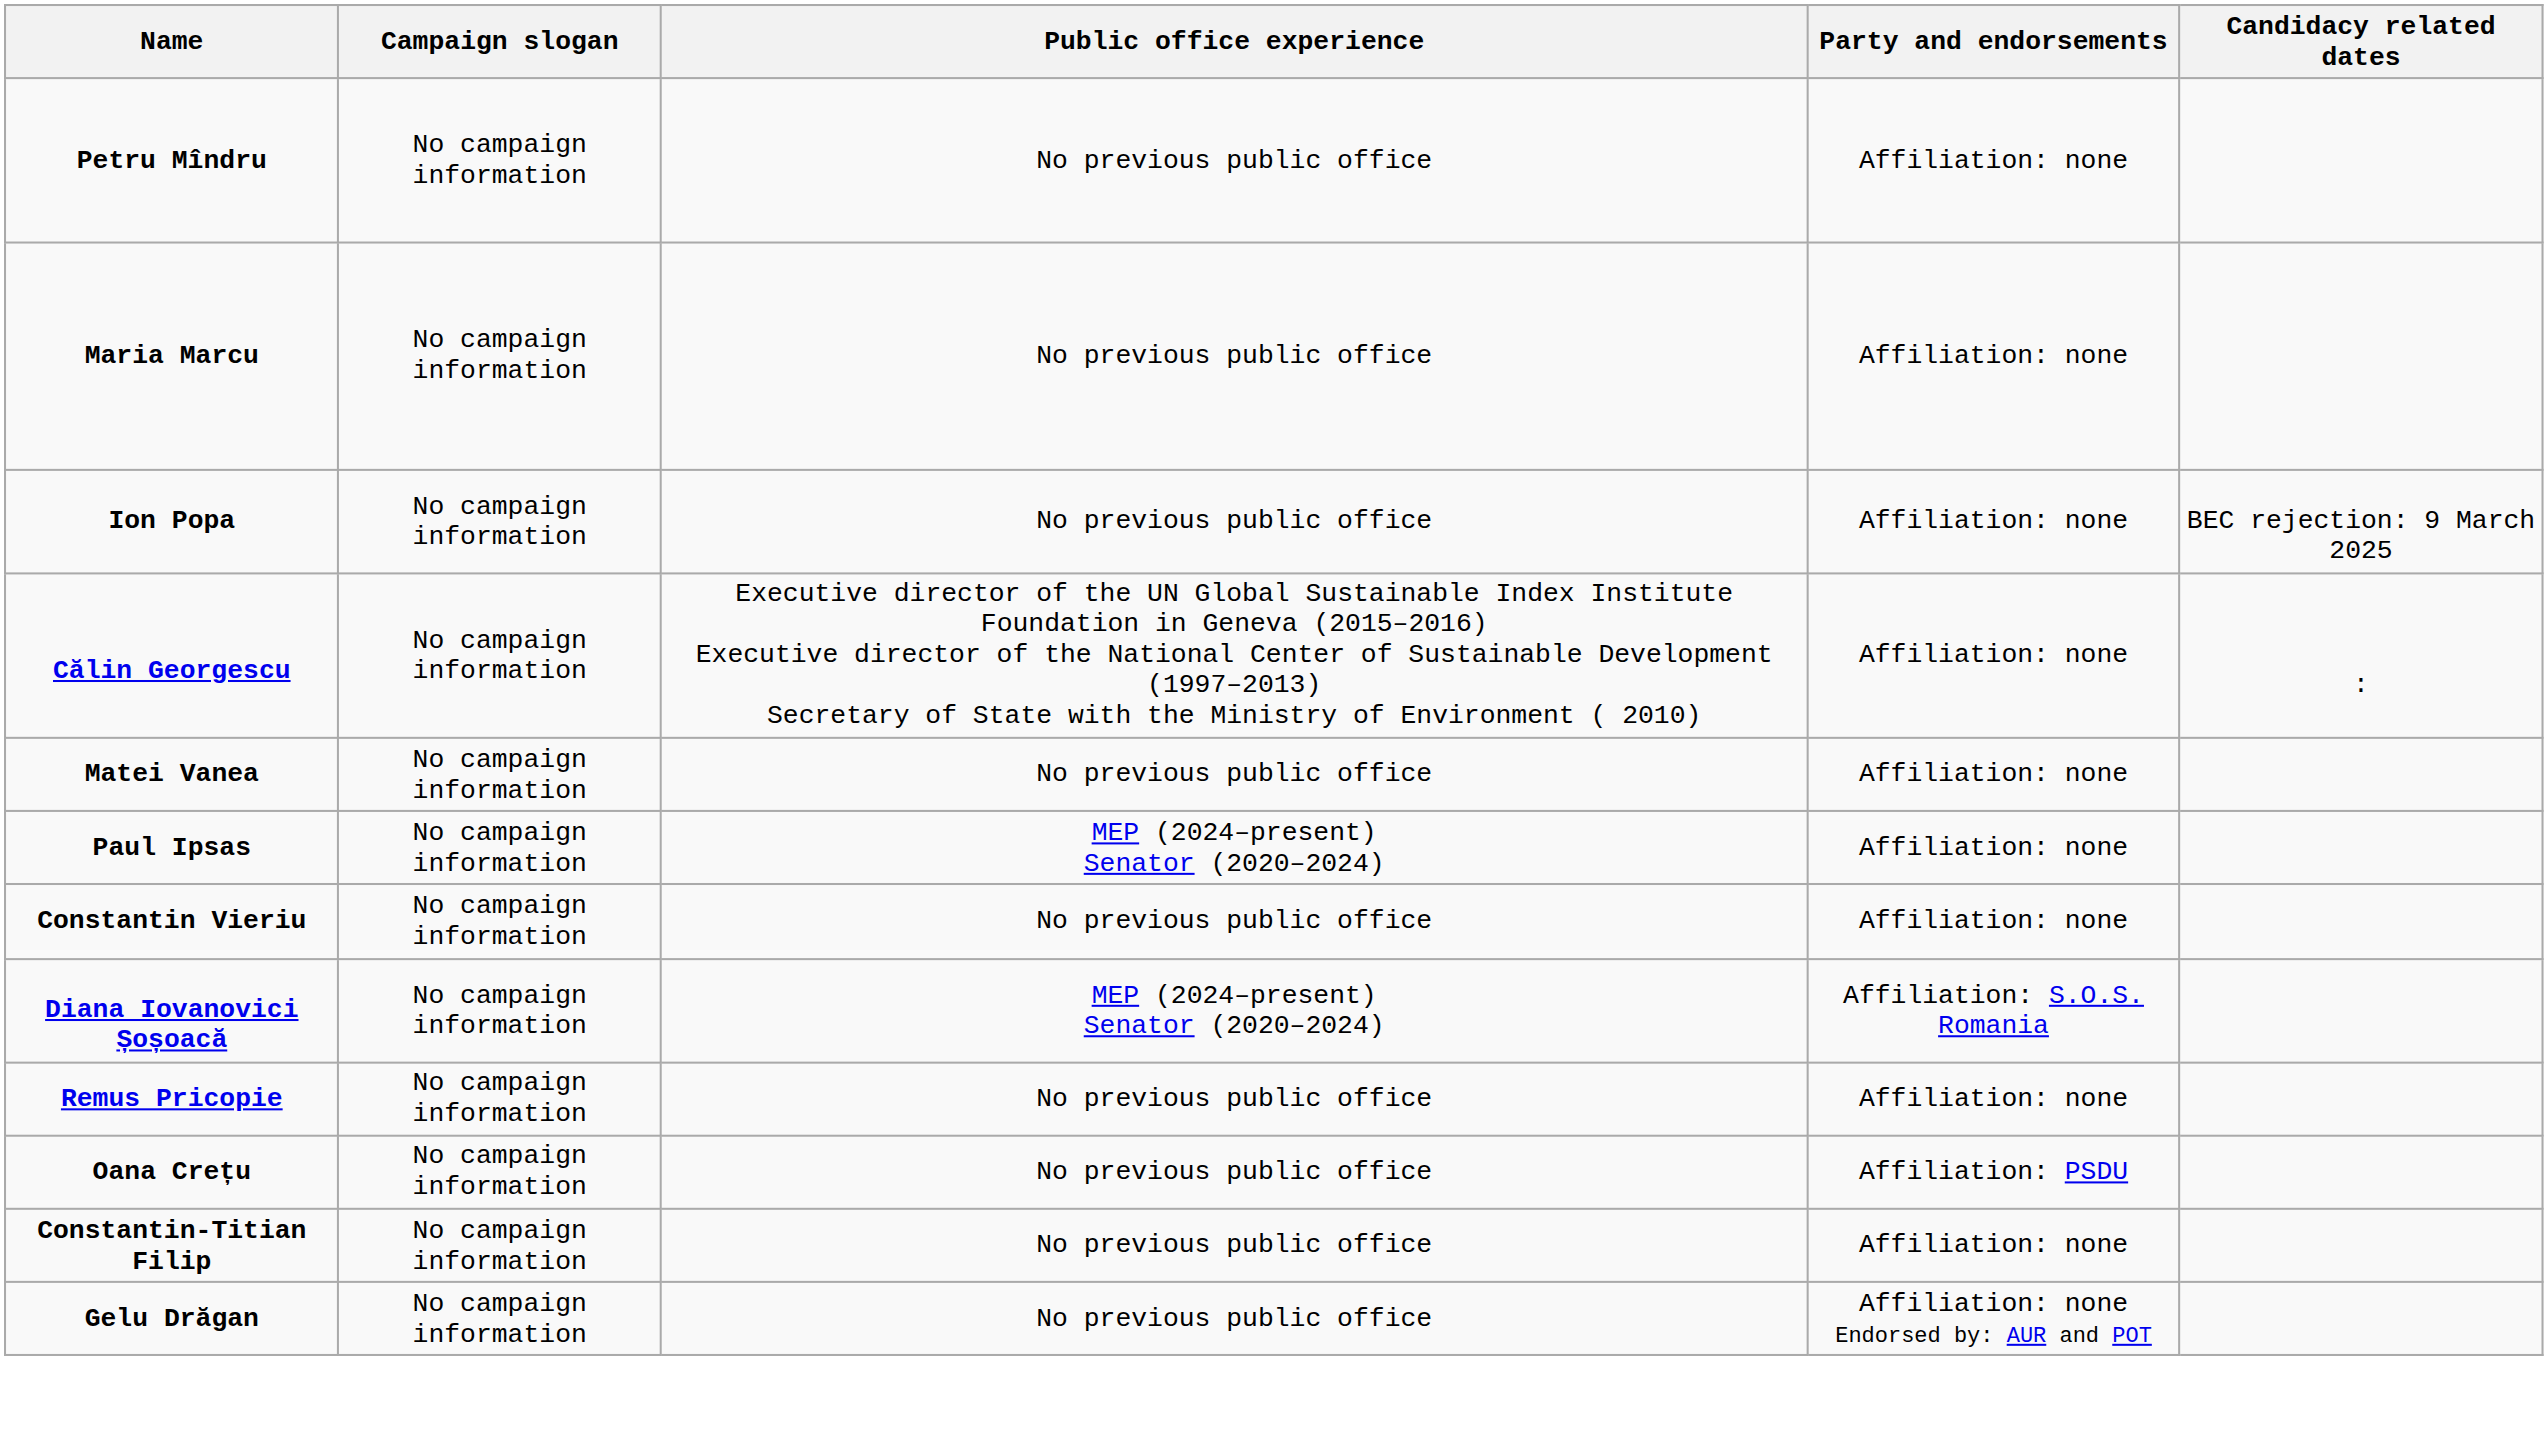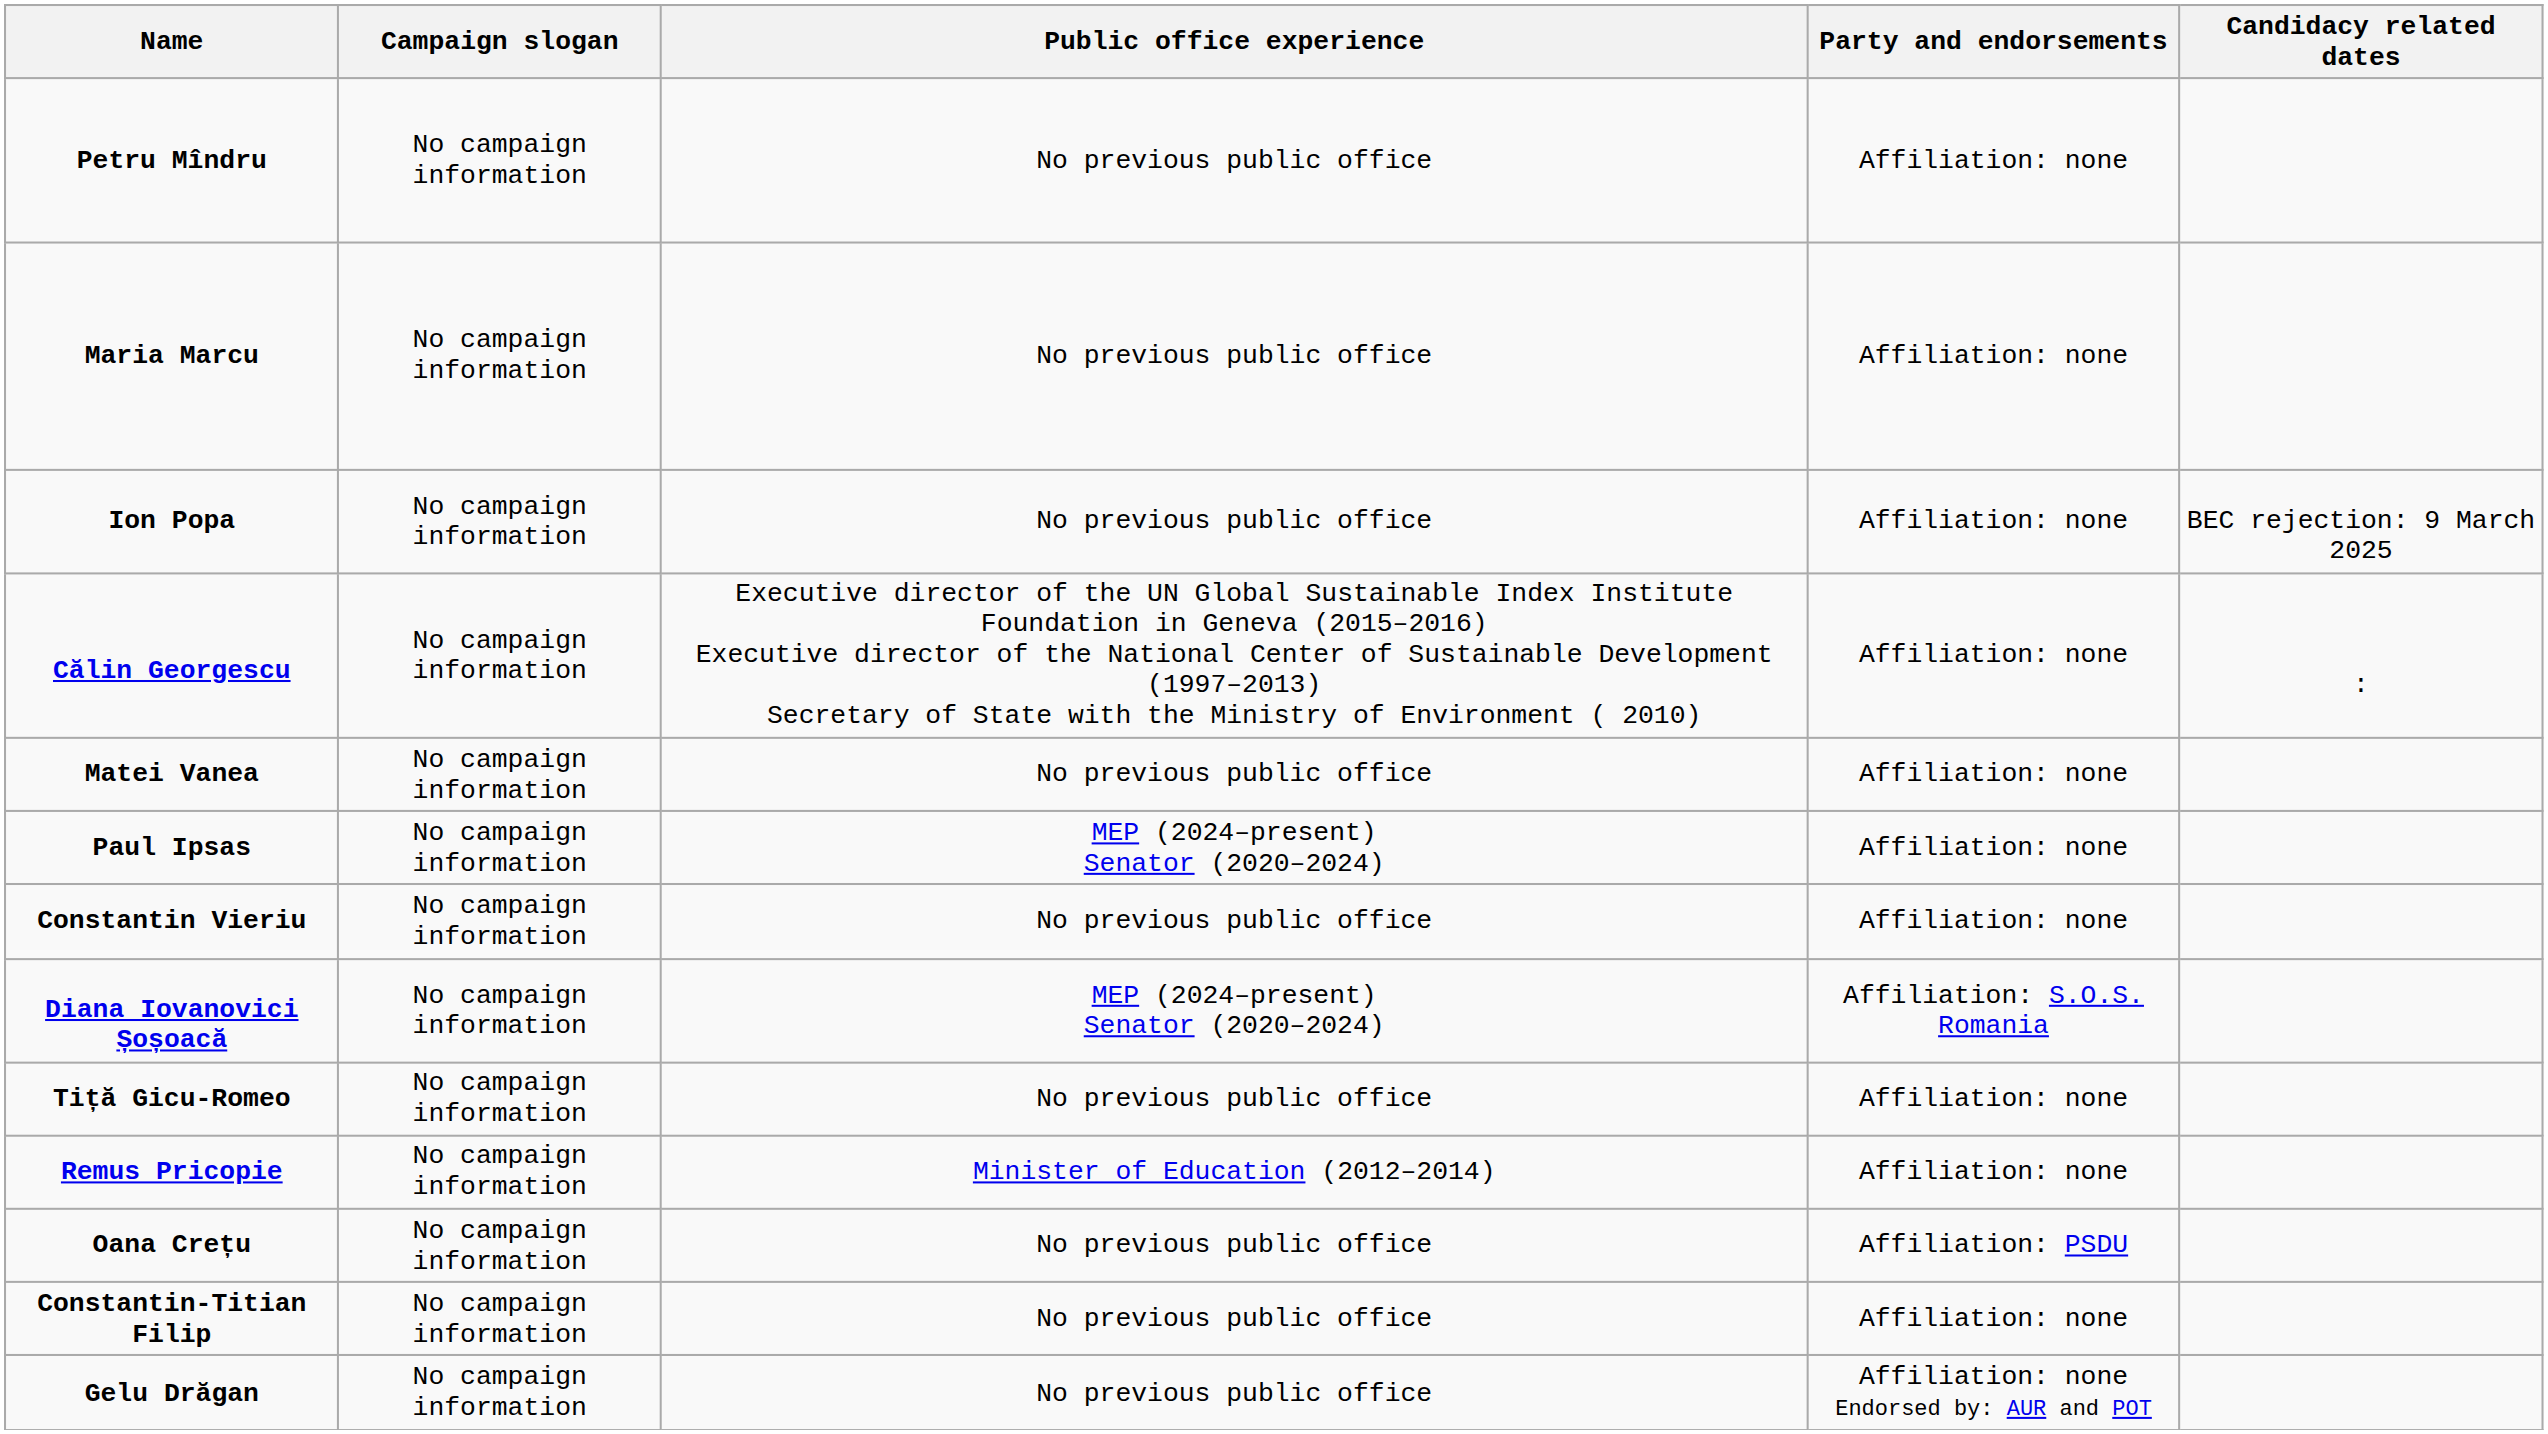 <table class="wikitable sortable collapsible collapsed" style="text-align:center;">
 <tr>
 <th>Name</th>
 <th>Campaign slogan</th>
 <th>Public office experience</th>
 <th>Party and endorsements</th>
 <th>Candidacy related dates</th>
 </tr>
 <tr>
 <td><strong>Petru Mîndru</strong></td>
 <td>No campaign information</td>
 <td>No previous public office</td>
 <td>Affiliation: none</td>
 <td> <br> <br> <br> <br> <br> </td>
 </tr>
 <tr>
 <td><strong>Maria Marcu</strong></td>
 <td>No campaign information</td>
 <td>No previous public office</td>
 <td>Affiliation: none</td>
 <td> <br> <br> <br> <br> <br> <br> <br> </td>
 </tr>
 <tr>
 <td><strong>Ion Popa</strong></td>
 <td>No campaign information</td>
 <td>No previous public office</td>
 <td>Affiliation: none</td>
 <td> <br>BEC rejection: 9 March 2025</td>
 </tr>
 <tr>
 <td><br><strong><a href='#'>Călin Georgescu</a></strong></td>
 <td>No campaign information</td>
 <td>Executive director of the UN Global Sustainable Index Institute Foundation in Geneva (2015–2016)<br>Executive director of the National Center of Sustainable Development (1997–2013)<br>Secretary of State with the Ministry of Environment ( 2010)</td>
 <td>Affiliation: none</td>
 <td> <br> <br>: </td>
 </tr>
 <tr>
 <td><strong>Matei Vanea</strong></td>
 <td>No campaign information</td>
 <td>No previous public office</td>
 <td>Affiliation: none</td>
 <td> <br> </td>
 </tr>
 <tr>
 <td><strong>Paul Ipsas</strong></td>
 <td>No campaign information</td>
 <td><a href='#'>MEP</a> (2024–present)<br><a href='#'>Senator</a> (2020–2024)</td>
 <td>Affiliation: none</td>
 <td> <br> </td>
 </tr>
 <tr>
 <td><strong>Constantin Vieriu</strong></td>
 <td>No campaign information</td>
 <td>No previous public office</td>
 <td>Affiliation: none</td>
 <td> <br> </td>
 </tr>
 <tr>
 <td><br><strong><a href='#'>Diana Iovanovici Șoșoacă</a></strong></td>
 <td>No campaign information</td>
 <td><a href='#'>MEP</a> (2024–present)<br><a href='#'>Senator</a> (2020–2024)</td>
 <td>Affiliation: <a href='#'>S.O.S. Romania</a></td>
 <td> <br> </td>
 </tr>
 <tr>
+<td><strong>Tiță Gicu-Romeo</strong></td>
+<td>No campaign information</td>
+<td>No previous public office</td>
+<td>Affiliation: none</td>
+<td> <br> </td>
+</tr>
+<tr>
 <td><strong><a href='#'>Remus Pricopie</a></strong></td>
 <td>No campaign information</td>
-<td>No previous public office</td>
+<td><a href='#'>Minister of Education</a> (2012–2014)</td>
 <td>Affiliation: none</td>
 <td> <br> </td>
 </tr>
 <tr>
 <td><strong>Oana Crețu</strong></td>
 <td>No campaign information</td>
 <td>No previous public office</td>
 <td>Affiliation: <a href='#'>PSDU</a></td>
 <td> <br> </td>
 </tr>
 <tr>
 <td><strong>Constantin-Titian Filip</strong></td>
 <td>No campaign information</td>
 <td>No previous public office</td>
 <td>Affiliation: none</td>
 <td> <br> </td>
 </tr>
 <tr>
 <td><strong>Gelu Drăgan</strong></td>
 <td>No campaign information</td>
 <td>No previous public office</td>
 <td>Affiliation: none<br><small>Endorsed by: <a href='#'>AUR</a> and <a href='#'>POT</a></small></td>
 <td> <br> </td>
 </tr>
 </table>
